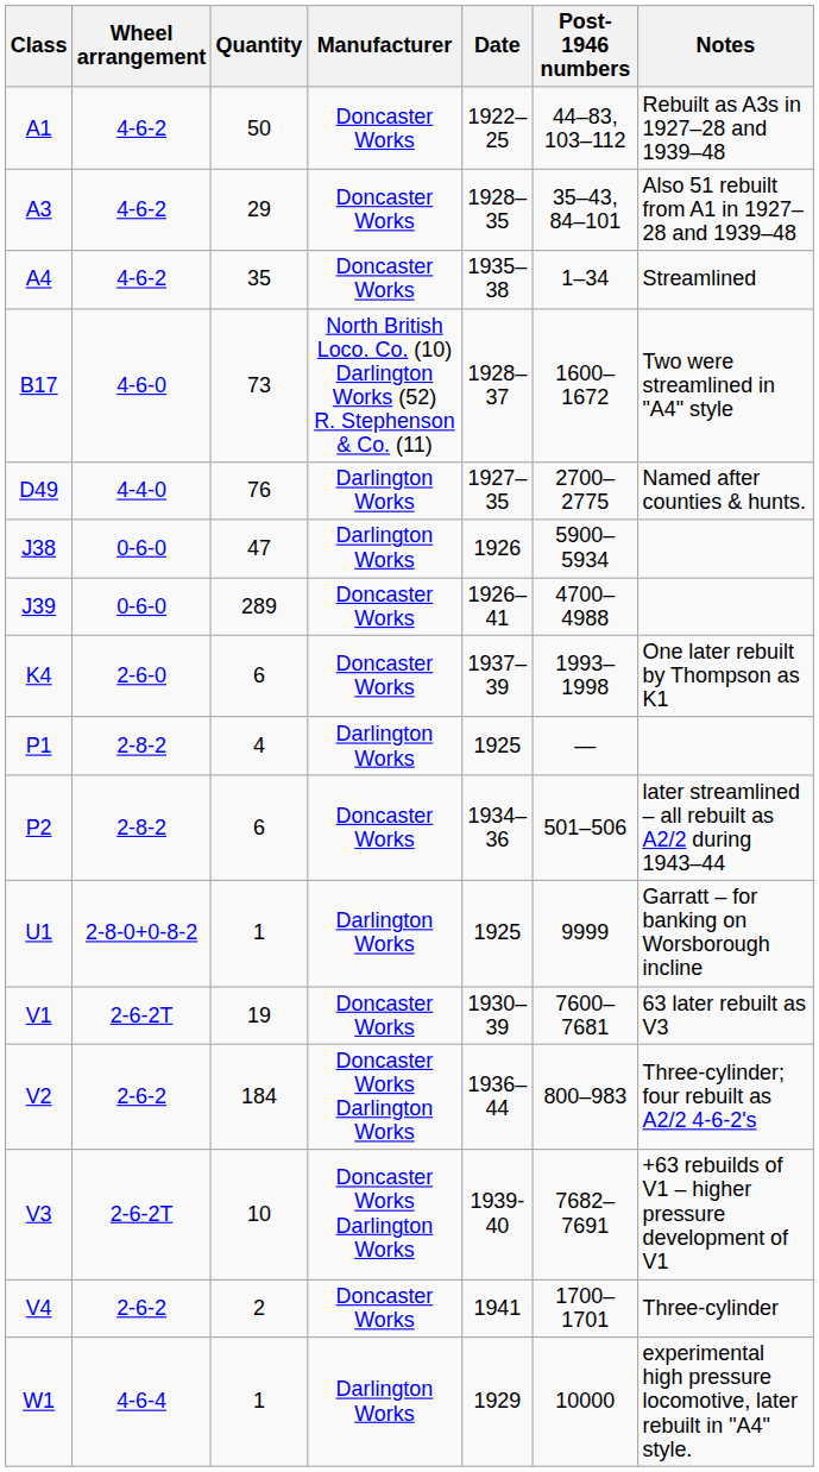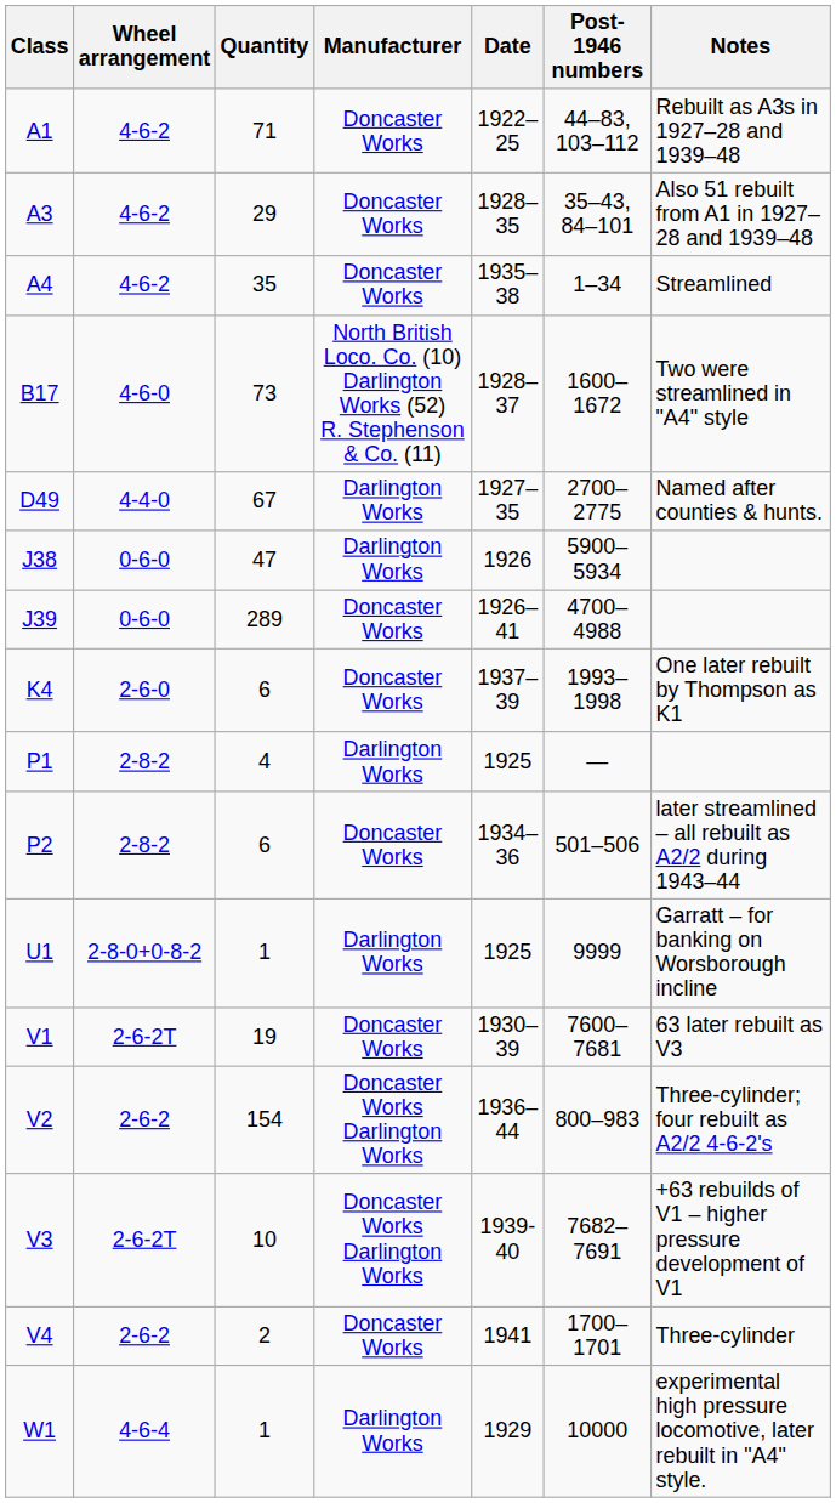 <table class="wikitable sortable" style="text-align:center">
 <tr>
 <th>Class</th>
 <th>Wheel<br>arrangement</th>
 <th>Quantity</th>
 <th>Manufacturer</th>
 <th>Date</th>
 <th>Post-1946<br>numbers</th>
 <th>Notes</th>
 </tr>
 <tr>
 <td><a href='#'>A1</a></td>
 <td><a href='#'>4-6-2</a></td>
-<td>50</td>
+<td>71</td>
 <td><a href='#'>Doncaster Works</a></td>
 <td>1922–25</td>
 <td>44–83, 103–112</td>
 <td align=left>Rebuilt as A3s in 1927–28 and 1939–48</td>
 </tr>
 <tr>
 <td><a href='#'>A3</a></td>
 <td><a href='#'>4-6-2</a></td>
 <td>29</td>
 <td><a href='#'>Doncaster Works</a></td>
 <td>1928–35</td>
 <td>35–43, 84–101</td>
 <td align=left>Also 51 rebuilt from A1 in 1927–28 and 1939–48</td>
 </tr>
 <tr>
 <td><a href='#'>A4</a></td>
 <td><a href='#'>4-6-2</a></td>
 <td>35</td>
 <td><a href='#'>Doncaster Works</a></td>
 <td>1935–38</td>
 <td>1–34</td>
 <td align=left>Streamlined</td>
 </tr>
 <tr>
 <td><a href='#'>B17</a></td>
 <td><a href='#'>4-6-0</a></td>
 <td>73</td>
 <td><a href='#'>North British Loco. Co.</a> (10)<br><a href='#'>Darlington Works</a> (52)<br><a href='#'>R. Stephenson & Co.</a> (11)</td>
 <td>1928–37</td>
 <td>1600–1672</td>
 <td align=left>Two were streamlined in "A4" style</td>
 </tr>
 <tr>
 <td><a href='#'>D49</a></td>
 <td><a href='#'>4-4-0</a></td>
-<td>76</td>
+<td>67</td>
 <td><a href='#'>Darlington Works</a></td>
 <td>1927–35</td>
 <td>2700–2775</td>
 <td align=left>Named after counties & hunts.</td>
 </tr>
 <tr>
 <td><a href='#'>J38</a></td>
 <td><a href='#'>0-6-0</a></td>
 <td>47</td>
 <td><a href='#'>Darlington Works</a></td>
 <td>1926</td>
 <td>5900–5934</td>
 <td align=left></td>
 </tr>
 <tr>
 <td><a href='#'>J39</a></td>
 <td><a href='#'>0-6-0</a></td>
 <td>289</td>
 <td><a href='#'>Doncaster Works</a></td>
 <td>1926–41</td>
 <td>4700–4988</td>
 <td align=left></td>
 </tr>
 <tr>
 <td><a href='#'>K4</a></td>
 <td><a href='#'>2-6-0</a></td>
 <td>6</td>
 <td><a href='#'>Doncaster Works</a></td>
 <td>1937–39</td>
 <td>1993–1998</td>
 <td align=left>One later rebuilt by Thompson as K1</td>
 </tr>
 <tr>
 <td><a href='#'>P1</a></td>
 <td><a href='#'>2-8-2</a></td>
 <td>4</td>
 <td><a href='#'>Darlington Works</a></td>
 <td>1925</td>
 <td>—</td>
 <td align=left></td>
 </tr>
 <tr>
 <td><a href='#'>P2</a></td>
 <td><a href='#'>2-8-2</a></td>
 <td>6</td>
 <td><a href='#'>Doncaster Works</a></td>
 <td>1934–36</td>
 <td>501–506</td>
 <td align=left>later streamlined – all rebuilt as <a href='#'>A2/2</a> during 1943–44</td>
 </tr>
 <tr>
 <td><a href='#'>U1</a></td>
 <td><a href='#'>2-8-0+0-8-2</a></td>
 <td>1</td>
 <td><a href='#'>Darlington Works</a></td>
 <td>1925</td>
 <td>9999</td>
 <td align=left>Garratt – for banking on Worsborough incline</td>
 </tr>
 <tr>
 <td><a href='#'>V1</a></td>
 <td><a href='#'>2-6-2T</a></td>
 <td>19</td>
 <td><a href='#'>Doncaster Works</a></td>
 <td>1930–39</td>
 <td>7600–7681</td>
 <td align=left>63 later rebuilt as V3</td>
 </tr>
 <tr>
 <td><a href='#'>V2</a></td>
 <td><a href='#'>2-6-2</a></td>
-<td>184</td>
+<td>154</td>
 <td><a href='#'>Doncaster Works</a><br><a href='#'>Darlington Works</a></td>
 <td>1936–44</td>
 <td>800–983</td>
 <td align=left>Three-cylinder;<br>four rebuilt as <a href='#'>A2/2 4-6-2's</a></td>
 </tr>
 <tr>
 <td><a href='#'>V3</a></td>
 <td><a href='#'>2-6-2T</a></td>
 <td>10</td>
 <td><a href='#'>Doncaster Works</a><br><a href='#'>Darlington Works</a></td>
 <td>1939-40</td>
 <td>7682–7691</td>
 <td align=left>+63 rebuilds of V1 – higher pressure development of V1</td>
 </tr>
 <tr>
 <td><a href='#'>V4</a></td>
 <td><a href='#'>2-6-2</a></td>
 <td>2</td>
 <td><a href='#'>Doncaster Works</a></td>
 <td>1941</td>
 <td>1700–1701</td>
 <td align=left>Three-cylinder</td>
 </tr>
 <tr>
 <td><a href='#'>W1</a></td>
 <td><a href='#'>4-6-4</a></td>
 <td>1</td>
 <td><a href='#'>Darlington Works</a></td>
 <td>1929</td>
 <td>10000</td>
 <td align=left>experimental high pressure locomotive, later rebuilt in "A4" style.</td>
 </tr>
 </table>
